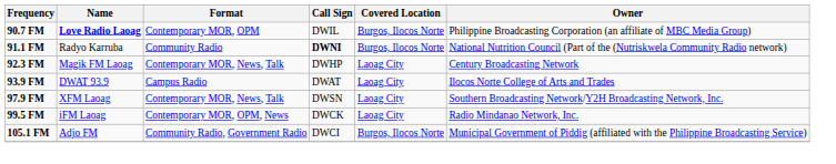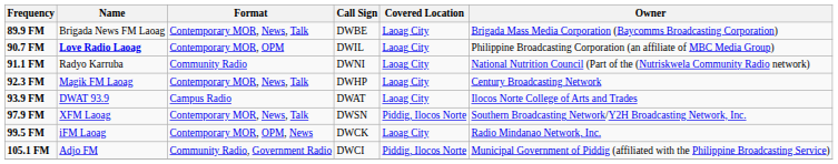 <table class="wikitable" style="font-size: 90%;">
 <tr>
 <th>Frequency</th>
 <th>Name</th>
 <th>Format</th>
 <th>Call Sign</th>
 <th>Covered Location</th>
 <th>Owner</th>
 </tr>
 <tr>
+<td><strong>89.9 FM</strong></td>
+<td>Brigada News FM Laoag</td>
+<td><a href='#'>Contemporary MOR</a>, <a href='#'>News</a>, <a href='#'>Talk</a></td>
+<td>DWBE</td>
+<td><a href='#'>Laoag City</a></td>
+<td><a href='#'>Brigada Mass Media Corporation</a> (<a href='#'>Baycomms Broadcasting Corporation</a>)</td>
+</tr>
+<tr>
 <td><strong>90.7 FM</strong></td>
 <td><strong><a href='#'>Love Radio Laoag</a></strong></td>
 <td><a href='#'>Contemporary MOR</a>, <a href='#'>OPM</a></td>
 <td>DWIL</td>
-<td><a href='#'>Burgos, Ilocos Norte</a></td>
+<td><a href='#'>Laoag City</a></td>
 <td>Philippine Broadcasting Corporation (an affiliate of <a href='#'>MBC Media Group</a>)</td>
 </tr>
 <tr>
 <td><strong>91.1 FM</strong></td>
 <td>Radyo Karruba</td>
 <td><a href='#'>Community Radio</a></td>
-<td><strong>DWNI</strong></td>
-<td><a href='#'>Burgos, Ilocos Norte</a></td>
+<td>DWNI</td>
+<td><a href='#'>Laoag City</a></td>
 <td><a href='#'>National Nutrition Council</a> (Part of the (<a href='#'>Nutriskwela Community Radio</a> network)</td>
 </tr>
 <tr>
 <td><strong>92.3 FM</strong></td>
 <td><a href='#'>Magik FM Laoag</a></td>
 <td><a href='#'>Contemporary MOR</a>, <a href='#'>News</a>, <a href='#'>Talk</a></td>
 <td>DWHP</td>
 <td><a href='#'>Laoag City</a></td>
 <td><a href='#'>Century Broadcasting Network</a></td>
 </tr>
 <tr>
 <td><strong>93.9 FM</strong></td>
 <td><a href='#'>DWAT 93.9</a></td>
 <td><a href='#'>Campus Radio</a></td>
 <td>DWAT</td>
 <td><a href='#'>Laoag City</a></td>
 <td><a href='#'>Ilocos Norte College of Arts and Trades</a></td>
 </tr>
 <tr>
 <td><strong>97.9 FM</strong></td>
 <td><a href='#'>XFM Laoag</a></td>
 <td><a href='#'>Contemporary MOR</a>, <a href='#'>News</a>, <a href='#'>Talk</a></td>
 <td>DWSN</td>
-<td><a href='#'>Laoag City</a></td>
+<td><a href='#'>Piddig, Ilocos Norte</a></td>
 <td><a href='#'>Southern Broadcasting Network</a>/<a href='#'>Y2H Broadcasting Network, Inc.</a></td>
 </tr>
 <tr>
 <td><strong>99.5 FM</strong></td>
 <td><a href='#'>iFM Laoag</a></td>
 <td><a href='#'>Contemporary MOR</a>, <a href='#'>OPM</a>, <a href='#'>News</a></td>
 <td>DWCK</td>
 <td><a href='#'>Laoag City</a></td>
 <td><a href='#'>Radio Mindanao Network, Inc.</a></td>
 </tr>
 <tr>
 <td><strong>105.1 FM</strong></td>
 <td><a href='#'>Adjo FM</a></td>
 <td><a href='#'>Community Radio</a>, <a href='#'>Government Radio</a></td>
 <td>DWCI</td>
-<td><a href='#'>Burgos, Ilocos Norte</a></td>
+<td><a href='#'>Piddig, Ilocos Norte</a></td>
 <td><a href='#'>Municipal Government of Piddig</a> (affiliated with the <a href='#'>Philippine Broadcasting Service</a>)</td>
 </tr>
 <tr>
 </tr>
 </table>
